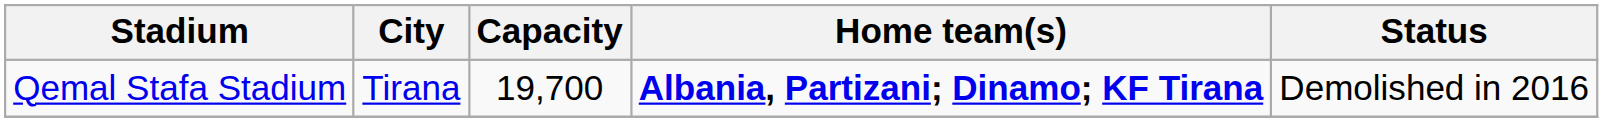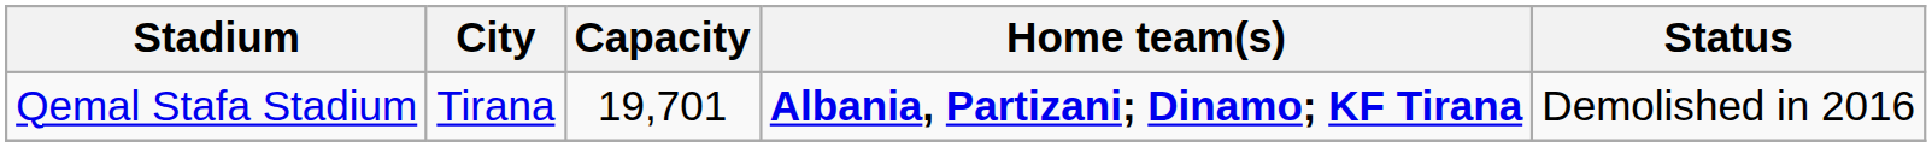 <table class="wikitable sortable">
 <tr>
 <th>Stadium</th>
 <th>City</th>
 <th>Capacity</th>
 <th>Home team(s)</th>
 <th>Status</th>
 </tr>
 <tr>
 <td><a href='#'>Qemal Stafa Stadium</a><br></td>
 <td><a href='#'>Tirana</a></td>
-<td align="center">19,700</td>
+<td align="center">19,701</td>
 <td><strong><a href='#'>Albania</a>, <a href='#'>Partizani</a>; <a href='#'>Dinamo</a>; <a href='#'>KF Tirana</a></strong></td>
 <td>Demolished in 2016</td>
 </tr>
 <tr>
 </tr>
 </table>
